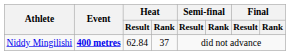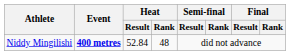 <table class=wikitable style=font-size:90%>
 <tr>
 <th rowspan=2>Athlete</th>
 <th rowspan=2>Event</th>
 <th colspan=2>Heat</th>
 <th colspan=2>Semi-final</th>
 <th colspan=2>Final</th>
 </tr>
 <tr style=font-size:95%>
 <th>Result</th>
 <th>Rank</th>
 <th>Result</th>
 <th>Rank</th>
 <th>Result</th>
 <th>Rank</th>
 </tr>
 <tr align=center>
 <td align=left><a href='#'>Niddy Mingilishi</a></td>
 <td align=left><strong><a href='#'>400 metres</a></strong></td>
-<td>62.84</td>
-<td>37</td>
+<td>52.84</td>
+<td>48</td>
 <td colspan=4>did not advance</td>
 </tr>
 </table>
